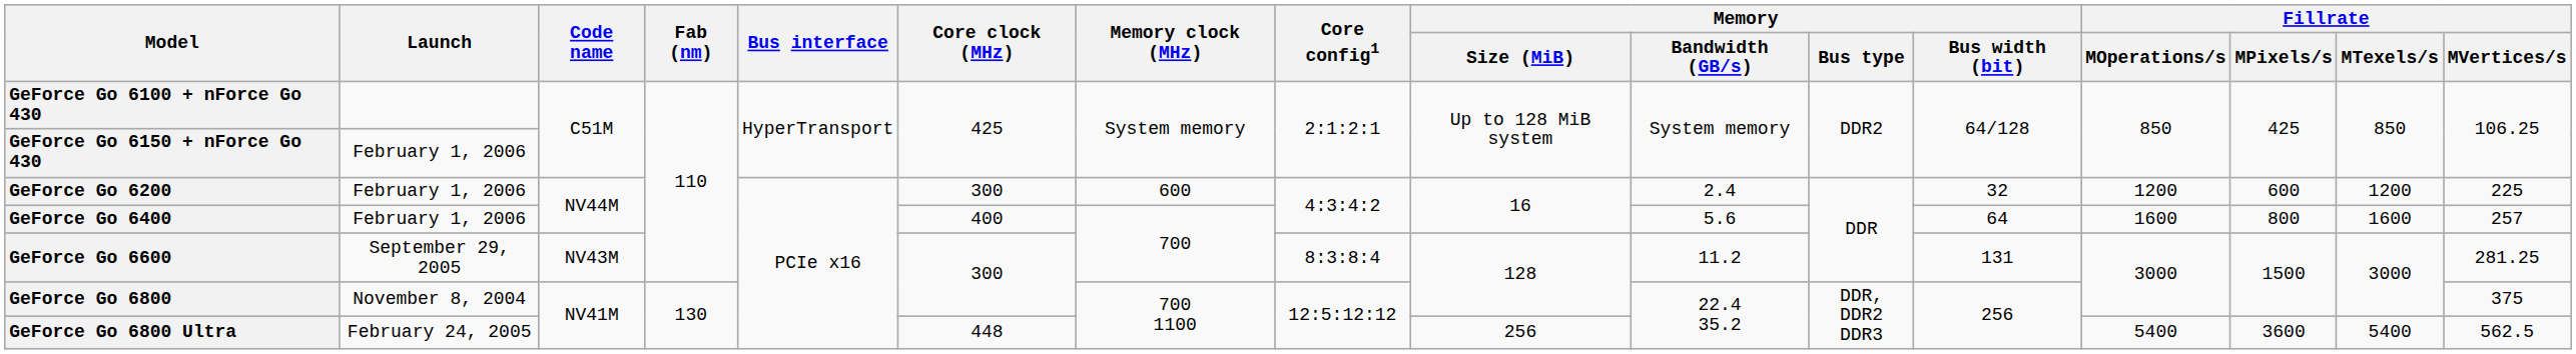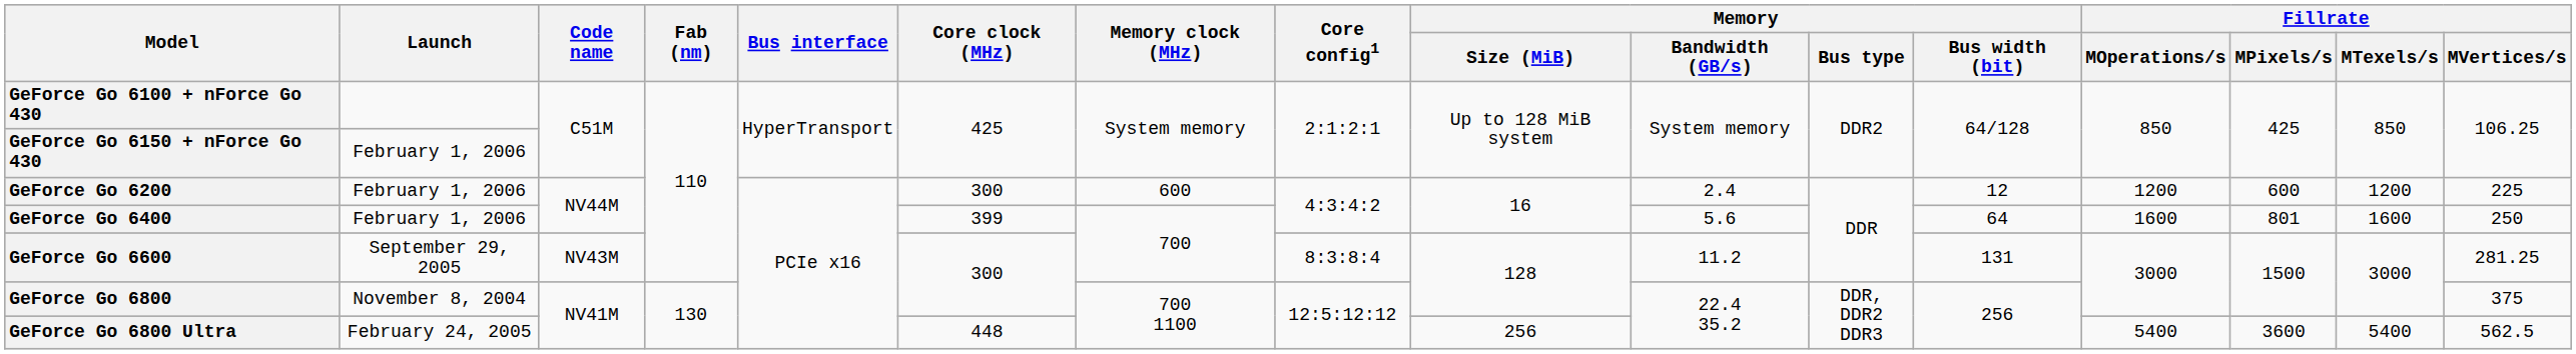 <table class="mw-datatable wikitable sortable sort-under" style="font-size:85%; text-align:center;">
 <tr>
 <th rowspan=2>Model</th>
 <th rowspan=2>Launch</th>
 <th rowspan=2><a href='#'>Code name</a></th>
 <th rowspan=2>Fab (<a href='#'>nm</a>)</th>
 <th rowspan=2><a href='#'>Bus</a> <a href='#'>interface</a></th>
 <th rowspan=2>Core clock (<a href='#'>MHz</a>)</th>
 <th rowspan=2>Memory clock (<a href='#'>MHz</a>)</th>
 <th rowspan=2>Core config<sup>1</sup></th>
 <th colspan=4>Memory</th>
 <th colspan="4"><a href='#'>Fillrate</a></th>
 </tr>
 <tr>
 <th>Size (<a href='#'>MiB</a>)</th>
 <th>Bandwidth (<a href='#'>GB/s</a>)</th>
 <th>Bus type</th>
 <th>Bus width (<a href='#'>bit</a>)</th>
 <th>MOperations/s</th>
 <th>MPixels/s</th>
 <th>MTexels/s</th>
 <th>MVertices/s</th>
 </tr>
 <tr>
 <th style="text-align:left">GeForce Go 6100 + nForce Go 430</th>
 <td></td>
 <td rowspan="2">C51M</td>
 <td rowspan="5">110</td>
 <td rowspan="2">HyperTransport</td>
 <td rowspan="2">425</td>
 <td rowspan="2">System memory</td>
 <td rowspan="2">2:1:2:1</td>
 <td rowspan="2">Up to 128 MiB system</td>
 <td rowspan="2">System memory</td>
 <td rowspan="2">DDR2</td>
 <td rowspan="2">64/128</td>
 <td rowspan="2">850</td>
 <td rowspan="2">425</td>
 <td rowspan="2">850</td>
 <td rowspan="2">106.25</td>
 </tr>
 <tr>
 <th style="text-align:left">GeForce Go 6150 + nForce Go 430</th>
 <td>February 1, 2006</td>
 </tr>
 <tr>
 <th style="text-align:left">GeForce Go 6200</th>
 <td>February 1, 2006</td>
 <td rowspan="2">NV44M</td>
 <td rowspan="5">PCIe x16</td>
 <td>300</td>
 <td>600</td>
 <td rowspan="2">4:3:4:2</td>
 <td rowspan="2">16</td>
 <td>2.4</td>
 <td rowspan="3">DDR</td>
-<td>32</td>
+<td>12</td>
 <td>1200</td>
 <td>600</td>
 <td>1200</td>
 <td>225</td>
 </tr>
 <tr>
 <th style="text-align:left">GeForce Go 6400</th>
 <td>February 1, 2006</td>
-<td>400</td>
+<td>399</td>
 <td rowspan="2">700</td>
 <td>5.6</td>
 <td>64</td>
 <td>1600</td>
-<td>800</td>
+<td>801</td>
 <td>1600</td>
-<td>257</td>
+<td>250</td>
 </tr>
 <tr>
 <th style="text-align:left">GeForce Go 6600</th>
 <td>September 29, 2005</td>
 <td>NV43M</td>
 <td rowspan="2">300</td>
 <td>8:3:8:4</td>
 <td rowspan="2">128</td>
 <td>11.2</td>
 <td>131</td>
 <td rowspan="2">3000</td>
 <td rowspan="2">1500</td>
 <td rowspan="2">3000</td>
 <td>281.25</td>
 </tr>
 <tr>
 <th style="text-align:left">GeForce Go 6800</th>
 <td>November 8, 2004</td>
 <td rowspan="2">NV41M</td>
 <td rowspan="2">130</td>
 <td rowspan="2">700<br>1100</td>
 <td rowspan="2">12:5:12:12</td>
 <td rowspan="2">22.4<br>35.2</td>
 <td rowspan="2">DDR, DDR2<br>DDR3</td>
 <td rowspan="2">256</td>
 <td>375</td>
 </tr>
 <tr>
 <th style="text-align:left">GeForce Go 6800 Ultra</th>
 <td>February 24, 2005</td>
 <td>448</td>
 <td>256</td>
 <td>5400</td>
 <td>3600</td>
 <td>5400</td>
 <td>562.5</td>
 </tr>
 </table>
